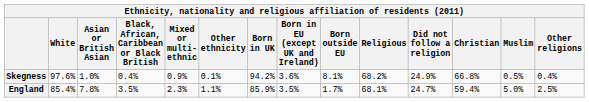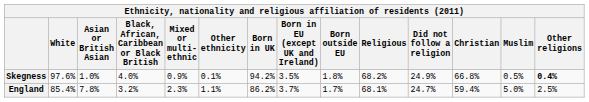 <table class="wikitable mw-collapsible mw-collapsed" style="margin-left: auto; margin-right: auto; border: none;">
 <tr>
 <th colspan=14>Ethnicity, nationality and religious affiliation of residents (2011)</th>
 </tr>
 <tr>
 <th></th>
 <th>White</th>
 <th>Asian or British Asian</th>
 <th>Black, African, Caribbean or Black British</th>
 <th>Mixed or multi-ethnic</th>
 <th>Other ethnicity</th>
 <th>Born in UK</th>
 <th>Born in EU (except UK and Ireland)</th>
 <th>Born outside EU</th>
 <th>Religious</th>
 <th>Did not follow a religion</th>
 <th>Christian</th>
 <th>Muslim</th>
 <th>Other religions</th>
 </tr>
 <tr>
 <th>Skegness</th>
 <td>97.6%</td>
 <td>1.0%</td>
-<td>0.4%</td>
+<td>4.0%</td>
 <td>0.9%</td>
 <td>0.1%</td>
 <td>94.2%</td>
-<td>3.6%</td>
-<td>8.1%</td>
+<td>3.5%</td>
+<td>1.8%</td>
 <td>68.2%</td>
 <td>24.9%</td>
 <td>66.8%</td>
 <td>0.5%</td>
-<td>0.4%</td>
+<td><strong>0.4%</strong></td>
 </tr>
 <tr>
 <th>England</th>
 <td>85.4%</td>
 <td>7.8%</td>
-<td>3.5%</td>
+<td>3.2%</td>
 <td>2.3%</td>
 <td>1.1%</td>
-<td>85.9%</td>
-<td>3.5%</td>
+<td>86.2%</td>
+<td>3.7%</td>
 <td>1.7%</td>
 <td>68.1%</td>
 <td>24.7%</td>
 <td>59.4%</td>
 <td>5.0%</td>
 <td>2.5%</td>
 </tr>
 </table>
